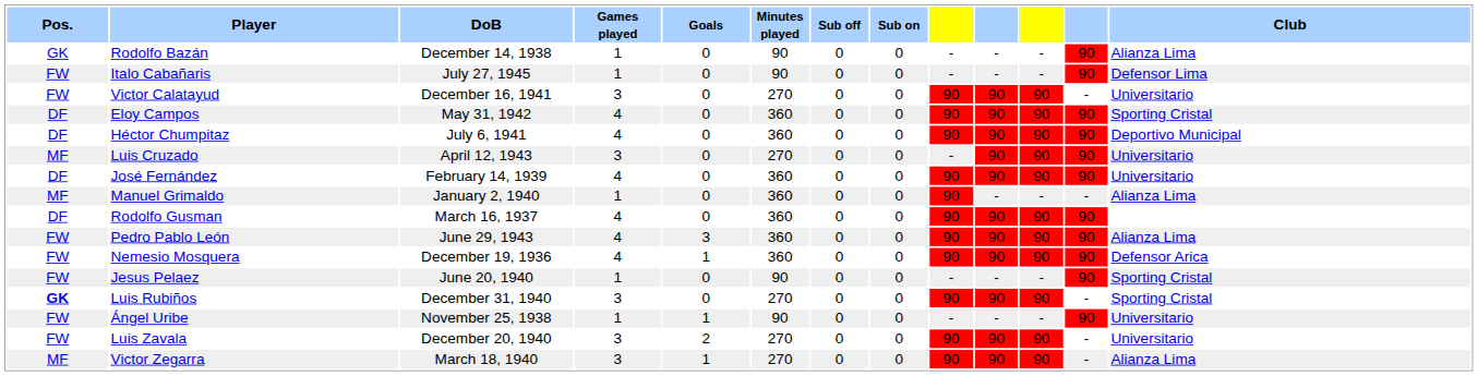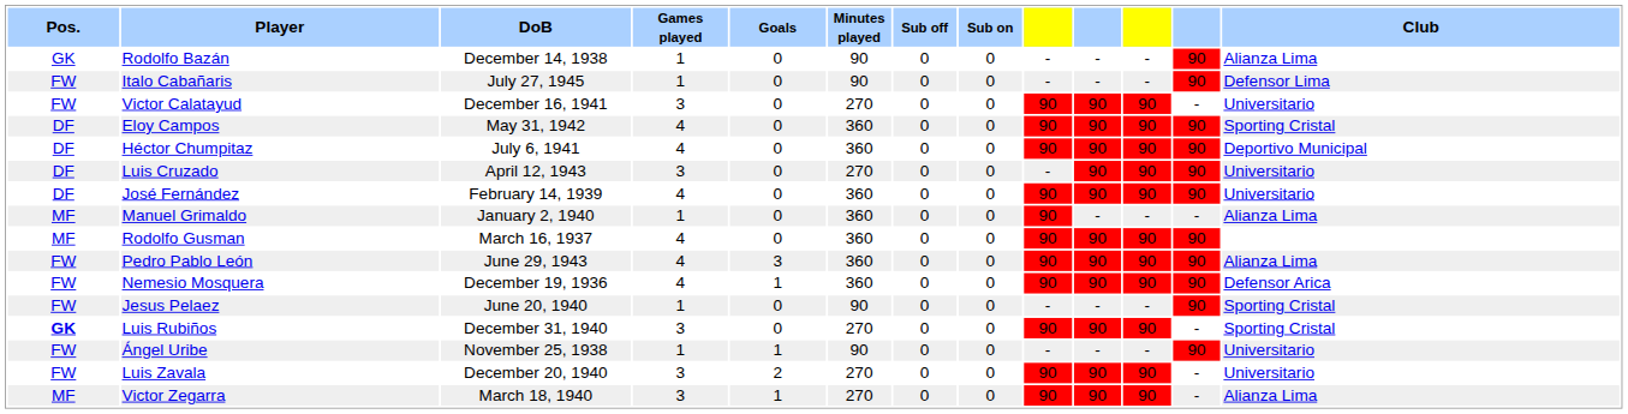 <table border="0" width="100%" style="border: 1px solid #999; background-color:#FFFFFF; text-align:center">
 <tr align="center" bgcolor="#AAD0FF">
 <th width=7%>Pos.</th>
 <th width=20%>Player</th>
 <th width=12%>DoB</th>
 <th width=6%><small>Games<br>played</small></th>
 <th width=6%><small>Goals</small></th>
 <th width=4%><small>Minutes<br>played</small></th>
 <th width=4%><small>Sub off</small></th>
 <th width=4%><small>Sub on</small></th>
 <th width=3% bgcolor=yellow></th>
 <th width=3%></th>
 <th width=3% bgcolor=yellow></th>
 <th width=3%></th>
 <th width=27%>Club</th>
 </tr>
 <tr>
 <td><a href='#'>GK</a></td>
 <td align="left"><a href='#'>Rodolfo Bazán</a></td>
 <td>December 14, 1938</td>
 <td>1</td>
 <td>0</td>
 <td>90</td>
 <td>0</td>
 <td>0</td>
 <td>-</td>
 <td>-</td>
 <td>-</td>
 <td bgcolor=red>90</td>
 <td align="left"> <a href='#'>Alianza Lima</a></td>
 </tr>
 <tr bgcolor="#EFEFEF">
 <td><a href='#'>FW</a></td>
 <td align="left"><a href='#'>Italo Cabañaris</a></td>
 <td>July 27, 1945</td>
 <td>1</td>
 <td>0</td>
 <td>90</td>
 <td>0</td>
 <td>0</td>
 <td>-</td>
 <td>-</td>
 <td>-</td>
 <td bgcolor=red>90</td>
 <td align="left"> <a href='#'>Defensor Lima</a></td>
 </tr>
 <tr>
 <td><a href='#'>FW</a></td>
 <td align="left"><a href='#'>Victor Calatayud</a></td>
 <td>December 16, 1941</td>
 <td>3</td>
 <td>0</td>
 <td>270</td>
 <td>0</td>
 <td>0</td>
 <td bgcolor=red>90</td>
 <td bgcolor=red>90</td>
 <td bgcolor=red>90</td>
 <td>-</td>
 <td align="left"> <a href='#'>Universitario</a></td>
 </tr>
 <tr bgcolor="#EFEFEF">
 <td><a href='#'>DF</a></td>
 <td align="left"><a href='#'>Eloy Campos</a></td>
 <td>May 31, 1942</td>
 <td>4</td>
 <td>0</td>
 <td>360</td>
 <td>0</td>
 <td>0</td>
 <td bgcolor=red>90</td>
 <td bgcolor=red>90</td>
 <td bgcolor=red>90</td>
 <td bgcolor=red>90</td>
 <td align="left"> <a href='#'>Sporting Cristal</a></td>
 </tr>
 <tr>
 <td><a href='#'>DF</a></td>
 <td align="left"><a href='#'>Héctor Chumpitaz</a></td>
 <td>July 6, 1941</td>
 <td>4</td>
 <td>0</td>
 <td>360</td>
 <td>0</td>
 <td>0</td>
 <td bgcolor=red>90</td>
 <td bgcolor=red>90</td>
 <td bgcolor=red>90</td>
 <td bgcolor=red>90</td>
 <td align="left"> <a href='#'>Deportivo Municipal</a></td>
 </tr>
 <tr bgcolor="#EFEFEF">
-<td><a href='#'>MF</a></td>
+<td><a href='#'>DF</a></td>
 <td align="left"><a href='#'>Luis Cruzado</a></td>
 <td>April 12, 1943</td>
 <td>3</td>
 <td>0</td>
 <td>270</td>
 <td>0</td>
 <td>0</td>
 <td>-</td>
 <td bgcolor=red>90</td>
 <td bgcolor=red>90</td>
 <td bgcolor=red>90</td>
 <td align="left"> <a href='#'>Universitario</a></td>
 </tr>
 <tr>
 <td><a href='#'>DF</a></td>
 <td align="left"><a href='#'>José Fernández</a></td>
 <td>February 14, 1939</td>
 <td>4</td>
 <td>0</td>
 <td>360</td>
 <td>0</td>
 <td>0</td>
 <td bgcolor=red>90</td>
 <td bgcolor=red>90</td>
 <td bgcolor=red>90</td>
 <td bgcolor=red>90</td>
 <td align="left"> <a href='#'>Universitario</a></td>
 </tr>
 <tr bgcolor="#EFEFEF">
 <td><a href='#'>MF</a></td>
 <td align="left"><a href='#'>Manuel Grimaldo</a></td>
 <td>January 2, 1940</td>
 <td>1</td>
 <td>0</td>
 <td>360</td>
 <td>0</td>
 <td>0</td>
 <td bgcolor=red>90</td>
 <td>-</td>
 <td>-</td>
 <td>-</td>
 <td align="left"> <a href='#'>Alianza Lima</a></td>
 </tr>
 <tr>
-<td><a href='#'>DF</a></td>
+<td><a href='#'>MF</a></td>
 <td align="left"><a href='#'>Rodolfo Gusman</a></td>
 <td>March 16, 1937</td>
 <td>4</td>
 <td>0</td>
 <td>360</td>
 <td>0</td>
 <td>0</td>
 <td bgcolor=red>90</td>
 <td bgcolor=red>90</td>
 <td bgcolor=red>90</td>
 <td bgcolor=red>90</td>
 <td align="left"></td>
 </tr>
 <tr bgcolor="#EFEFEF">
 <td><a href='#'>FW</a></td>
 <td align="left"><a href='#'>Pedro Pablo León</a></td>
 <td>June 29, 1943</td>
 <td>4</td>
 <td>3</td>
 <td>360</td>
 <td>0</td>
 <td>0</td>
 <td bgcolor=red>90</td>
 <td bgcolor=red>90</td>
 <td bgcolor=red>90</td>
 <td bgcolor=red>90</td>
 <td align="left"> <a href='#'>Alianza Lima</a></td>
 </tr>
 <tr>
 <td><a href='#'>FW</a></td>
 <td align="left"><a href='#'>Nemesio Mosquera</a></td>
 <td>December 19, 1936</td>
 <td>4</td>
 <td>1</td>
 <td>360</td>
 <td>0</td>
 <td>0</td>
 <td bgcolor=red>90</td>
 <td bgcolor=red>90</td>
 <td bgcolor=red>90</td>
 <td bgcolor=red>90</td>
 <td align="left"> <a href='#'>Defensor Arica</a></td>
 </tr>
 <tr bgcolor="#EFEFEF">
 <td><a href='#'>FW</a></td>
 <td align="left"><a href='#'>Jesus Pelaez</a></td>
 <td>June 20, 1940</td>
 <td>1</td>
 <td>0</td>
 <td>90</td>
 <td>0</td>
 <td>0</td>
 <td>-</td>
 <td>-</td>
 <td>-</td>
 <td bgcolor=red>90</td>
 <td align="left"> <a href='#'>Sporting Cristal</a></td>
 </tr>
 <tr>
 <td><strong><a href='#'>GK</a></strong></td>
 <td align="left"><a href='#'>Luis Rubiños</a></td>
 <td>December 31, 1940</td>
 <td>3</td>
 <td>0</td>
 <td>270</td>
 <td>0</td>
 <td>0</td>
 <td bgcolor=red>90</td>
 <td bgcolor=red>90</td>
 <td bgcolor=red>90</td>
 <td>-</td>
 <td align="left"> <a href='#'>Sporting Cristal</a></td>
 </tr>
 <tr bgcolor="#EFEFEF">
 <td><a href='#'>FW</a></td>
 <td align="left"><a href='#'>Ángel Uribe</a></td>
 <td>November 25, 1938</td>
 <td>1</td>
 <td>1</td>
 <td>90</td>
 <td>0</td>
 <td>0</td>
 <td>-</td>
 <td>-</td>
 <td>-</td>
 <td bgcolor=red>90</td>
 <td align="left"> <a href='#'>Universitario</a></td>
 </tr>
 <tr>
 <td><a href='#'>FW</a></td>
 <td align="left"><a href='#'>Luis Zavala</a></td>
 <td>December 20, 1940</td>
 <td>3</td>
 <td>2</td>
 <td>270</td>
 <td>0</td>
 <td>0</td>
 <td bgcolor=red>90</td>
 <td bgcolor=red>90</td>
 <td bgcolor=red>90</td>
 <td>-</td>
 <td align="left"> <a href='#'>Universitario</a></td>
 </tr>
 <tr bgcolor="#EFEFEF">
 <td><a href='#'>MF</a></td>
 <td align="left"><a href='#'>Victor Zegarra</a></td>
 <td>March 18, 1940</td>
 <td>3</td>
 <td>1</td>
 <td>270</td>
 <td>0</td>
 <td>0</td>
 <td bgcolor=red>90</td>
 <td bgcolor=red>90</td>
 <td bgcolor=red>90</td>
 <td>-</td>
 <td align="left"> <a href='#'>Alianza Lima</a></td>
 </tr>
 </table>
